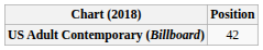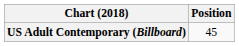 <table class="wikitable plainrowheaders" style="text-align:center">
 <tr>
 <th scope="col">Chart (2018)</th>
 <th scope="col">Position</th>
 </tr>
 <tr>
 <th scope="row">US Adult Contemporary (<em>Billboard</em>)</th>
-<td>42</td>
+<td>45</td>
 </tr>
 </table>
